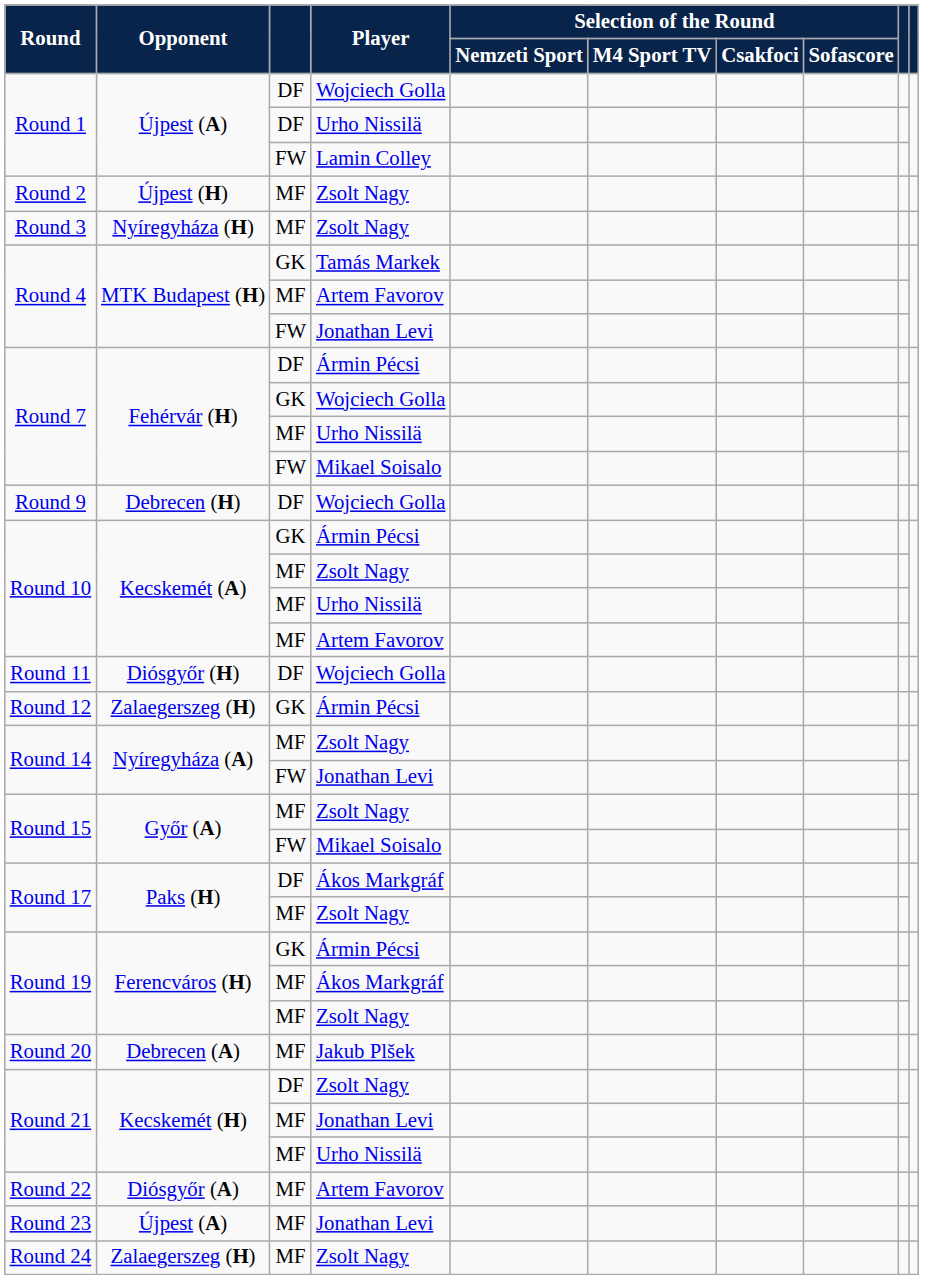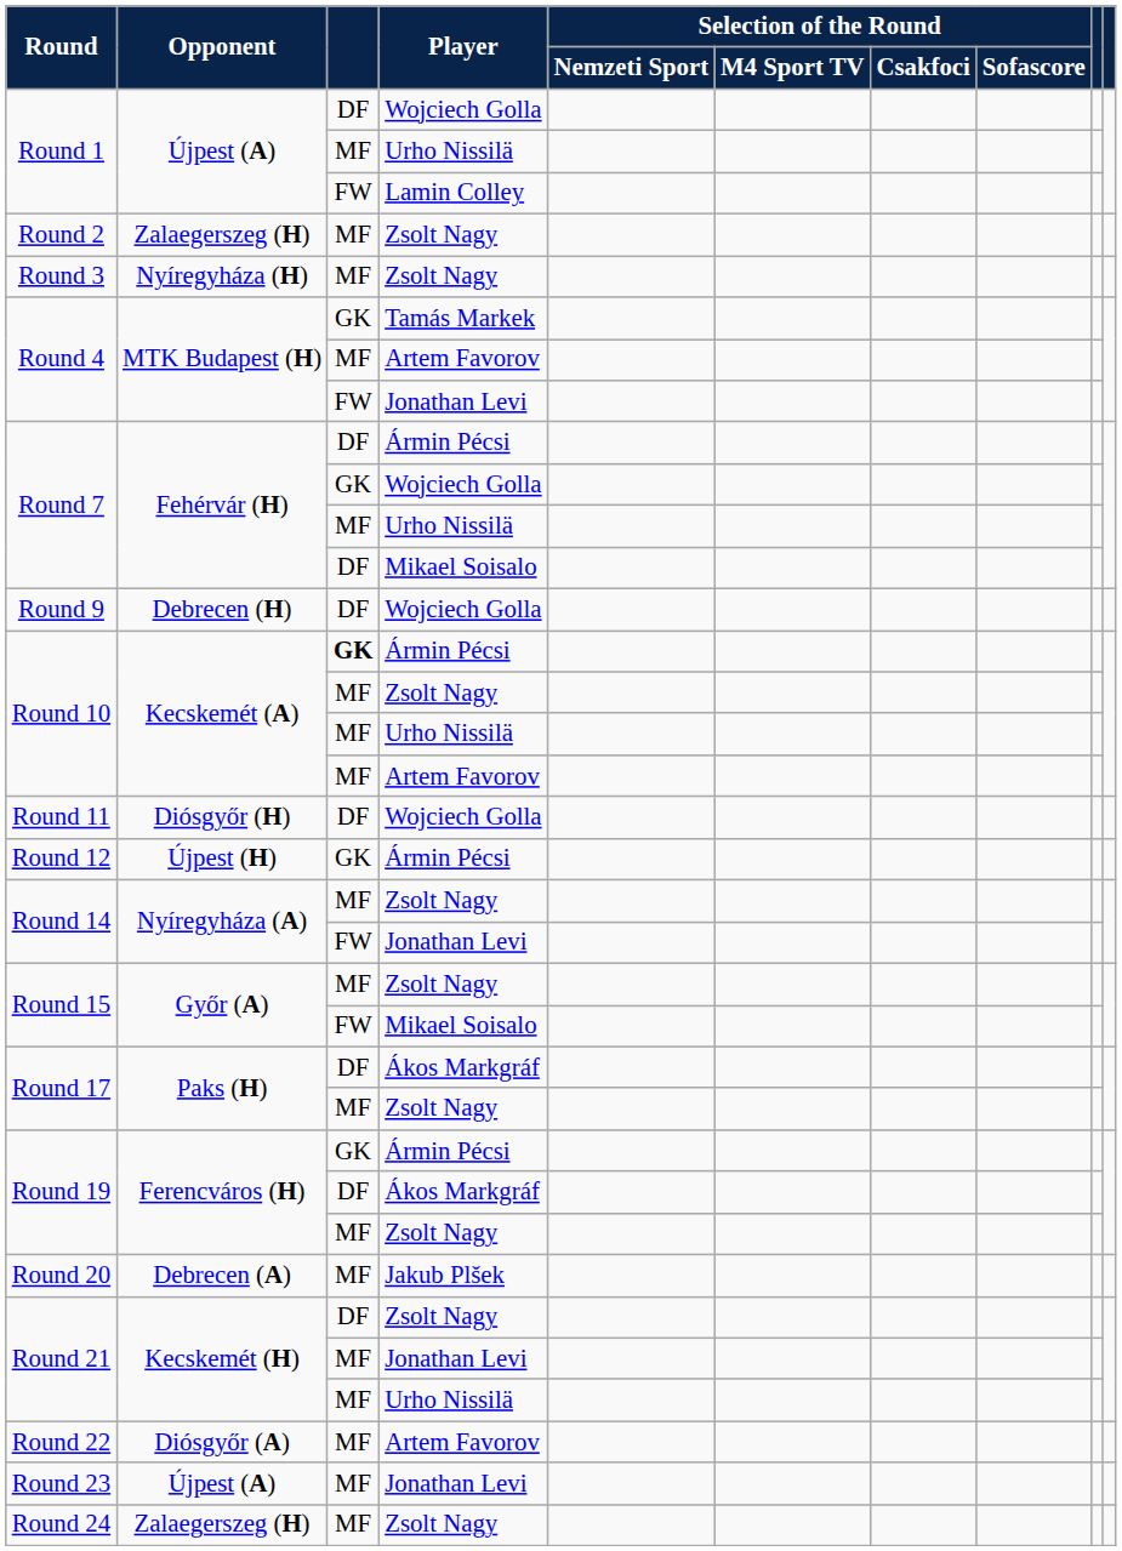 <table class="wikitable sortable sticky-header-multi" style="text-align:center; font-size:85%;">
 <tr>
 <th rowspan="2" style="background-color:#08244a; color:#ffffff;">Round</th>
 <th rowspan="2" style="background-color:#08244a; color:#ffffff;">Opponent</th>
 <th rowspan="2" style="background-color:#08244a; color:#ffffff;"></th>
 <th rowspan="2" style="background-color:#08244a; color:#ffffff;">Player</th>
 <th colspan="4" style="background-color:#08244a; color:#ffffff;">Selection of the Round</th>
 <th rowspan="2" style="background-color:#08244a; color:#ffffff;"></th>
 <th rowspan="2" style="background-color:#08244a; color:#ffffff;" class="unsortable"></th>
 </tr>
 <tr>
 <th style="background-color:#08244a; color:#ffffff;">Nemzeti Sport</th>
 <th style="background-color:#08244a; color:#ffffff;">M4 Sport TV</th>
 <th style="background-color:#08244a; color:#ffffff;">Csakfoci</th>
 <th style="background-color:#08244a; color:#ffffff;">Sofascore</th>
 </tr>
 <tr>
 <td rowspan="3"><a href='#'>Round 1</a></td>
 <td rowspan="3"><a href='#'>Újpest</a> (<strong>A</strong>)</td>
 <td>DF</td>
 <td style="text-align:left;" data-sort-value="Golla"> <a href='#'>Wojciech Golla</a></td>
 <td></td>
 <td></td>
 <td></td>
 <td></td>
 <td></td>
 <td rowspan="3"></td>
 </tr>
 <tr>
-<td>DF</td>
+<td>MF</td>
 <td style="text-align:left;" data-sort-value="Nissila"> <a href='#'>Urho Nissilä</a></td>
 <td></td>
 <td></td>
 <td></td>
 <td></td>
 <td></td>
 </tr>
 <tr>
 <td>FW</td>
 <td style="text-align:left;" data-sort-value="Colley"> <a href='#'>Lamin Colley</a></td>
 <td></td>
 <td></td>
 <td></td>
 <td></td>
 <td></td>
 </tr>
 <tr>
 <td><a href='#'>Round 2</a></td>
-<td><a href='#'>Újpest</a> (<strong>H</strong>)</td>
+<td><a href='#'>Zalaegerszeg</a> (<strong>H</strong>)</td>
 <td>MF</td>
 <td style="text-align:left;" data-sort-value="NagyZs"> <a href='#'>Zsolt Nagy</a></td>
 <td></td>
 <td></td>
 <td></td>
 <td></td>
 <td></td>
 <td></td>
 </tr>
 <tr>
 <td><a href='#'>Round 3</a></td>
 <td><a href='#'>Nyíregyháza</a> (<strong>H</strong>)</td>
 <td>MF</td>
 <td style="text-align:left;" data-sort-value="NagyZs"> <a href='#'>Zsolt Nagy</a></td>
 <td></td>
 <td></td>
 <td></td>
 <td></td>
 <td></td>
 <td></td>
 </tr>
 <tr>
 <td rowspan="3"><a href='#'>Round 4</a></td>
 <td rowspan="3"><a href='#'>MTK Budapest</a> (<strong>H</strong>)</td>
 <td>GK</td>
 <td style="text-align:left;" data-sort-value="Markek"> <a href='#'>Tamás Markek</a></td>
 <td></td>
 <td></td>
 <td></td>
 <td></td>
 <td></td>
 <td rowspan="3"></td>
 </tr>
 <tr>
 <td>MF</td>
 <td style="text-align:left;" data-sort-value="Favorov"> <a href='#'>Artem Favorov</a></td>
 <td></td>
 <td></td>
 <td></td>
 <td></td>
 <td></td>
 </tr>
 <tr>
 <td>FW</td>
 <td style="text-align:left;" data-sort-value="Levi"> <a href='#'>Jonathan Levi</a></td>
 <td></td>
 <td></td>
 <td></td>
 <td></td>
 <td></td>
 </tr>
 <tr>
 <td rowspan="4"><a href='#'>Round 7</a></td>
 <td rowspan="4"><a href='#'>Fehérvár</a> (<strong>H</strong>)</td>
 <td>DF</td>
 <td style="text-align:left;" data-sort-value="Pecsi"> <a href='#'>Ármin Pécsi</a></td>
 <td></td>
 <td></td>
 <td></td>
 <td></td>
 <td></td>
 <td rowspan="4"></td>
 </tr>
 <tr>
 <td>GK</td>
 <td style="text-align:left;" data-sort-value="Golla"> <a href='#'>Wojciech Golla</a></td>
 <td></td>
 <td></td>
 <td></td>
 <td></td>
 <td></td>
 </tr>
 <tr>
 <td>MF</td>
 <td style="text-align:left;" data-sort-value="Nissila"> <a href='#'>Urho Nissilä</a></td>
 <td></td>
 <td></td>
 <td></td>
 <td></td>
 <td></td>
 </tr>
 <tr>
-<td>FW</td>
+<td>DF</td>
 <td style="text-align:left;" data-sort-value="Soisalo"> <a href='#'>Mikael Soisalo</a></td>
 <td></td>
 <td></td>
 <td></td>
 <td></td>
 <td></td>
 </tr>
 <tr>
 <td><a href='#'>Round 9</a></td>
 <td><a href='#'>Debrecen</a> (<strong>H</strong>)</td>
 <td>DF</td>
 <td style="text-align:left;" data-sort-value="Golla"> <a href='#'>Wojciech Golla</a></td>
 <td></td>
 <td></td>
 <td></td>
 <td></td>
 <td></td>
 <td></td>
 </tr>
 <tr>
 <td rowspan="4"><a href='#'>Round 10</a></td>
 <td rowspan="4"><a href='#'>Kecskemét</a> (<strong>A</strong>)</td>
-<td>GK</td>
+<td><strong>GK</strong></td>
 <td style="text-align:left;" data-sort-value="Pecsi"> <a href='#'>Ármin Pécsi</a></td>
 <td></td>
 <td></td>
 <td></td>
 <td></td>
 <td></td>
 <td rowspan="4"></td>
 </tr>
 <tr>
 <td>MF</td>
 <td style="text-align:left;" data-sort-value="NagyZs"> <a href='#'>Zsolt Nagy</a></td>
 <td></td>
 <td></td>
 <td></td>
 <td></td>
 <td></td>
 </tr>
 <tr>
 <td>MF</td>
 <td style="text-align:left;" data-sort-value="Nissila"> <a href='#'>Urho Nissilä</a></td>
 <td></td>
 <td></td>
 <td></td>
 <td></td>
 <td></td>
 </tr>
 <tr>
 <td>MF</td>
 <td style="text-align:left;" data-sort-value="Favorov"> <a href='#'>Artem Favorov</a></td>
 <td></td>
 <td></td>
 <td></td>
 <td></td>
 <td></td>
 </tr>
 <tr>
 <td><a href='#'>Round 11</a></td>
 <td><a href='#'>Diósgyőr</a> (<strong>H</strong>)</td>
 <td>DF</td>
 <td style="text-align:left;" data-sort-value="Golla"> <a href='#'>Wojciech Golla</a></td>
 <td></td>
 <td></td>
 <td></td>
 <td></td>
 <td></td>
 <td></td>
 </tr>
 <tr>
 <td><a href='#'>Round 12</a></td>
-<td><a href='#'>Zalaegerszeg</a> (<strong>H</strong>)</td>
+<td><a href='#'>Újpest</a> (<strong>H</strong>)</td>
 <td>GK</td>
 <td style="text-align:left;" data-sort-value="Pecsi"> <a href='#'>Ármin Pécsi</a></td>
 <td></td>
 <td></td>
 <td></td>
 <td></td>
 <td></td>
 <td></td>
 </tr>
 <tr>
 <td rowspan="2"><a href='#'>Round 14</a></td>
 <td rowspan="2"><a href='#'>Nyíregyháza</a> (<strong>A</strong>)</td>
 <td>MF</td>
 <td style="text-align:left;" data-sort-value="NagyZs"> <a href='#'>Zsolt Nagy</a></td>
 <td></td>
 <td></td>
 <td></td>
 <td></td>
 <td></td>
 <td rowspan="2"></td>
 </tr>
 <tr>
 <td>FW</td>
 <td style="text-align:left;" data-sort-value="Levi"> <a href='#'>Jonathan Levi</a></td>
 <td></td>
 <td></td>
 <td></td>
 <td></td>
 <td></td>
 </tr>
 <tr>
 <td rowspan="2"><a href='#'>Round 15</a></td>
 <td rowspan="2"><a href='#'>Győr</a> (<strong>A</strong>)</td>
 <td>MF</td>
 <td style="text-align:left;" data-sort-value="NagyZs"> <a href='#'>Zsolt Nagy</a></td>
 <td></td>
 <td></td>
 <td></td>
 <td></td>
 <td></td>
 <td rowspan="2"></td>
 </tr>
 <tr>
 <td>FW</td>
 <td style="text-align:left;" data-sort-value="Soisalo"> <a href='#'>Mikael Soisalo</a></td>
 <td></td>
 <td></td>
 <td></td>
 <td></td>
 <td></td>
 </tr>
 <tr>
 <td rowspan="2"><a href='#'>Round 17</a></td>
 <td rowspan="2"><a href='#'>Paks</a> (<strong>H</strong>)</td>
 <td>DF</td>
 <td style="text-align:left;" data-sort-value="Markgraf"> <a href='#'>Ákos Markgráf</a></td>
 <td></td>
 <td></td>
 <td></td>
 <td></td>
 <td></td>
 <td rowspan="2"></td>
 </tr>
 <tr>
 <td>MF</td>
 <td style="text-align:left;" data-sort-value="NagyZs"> <a href='#'>Zsolt Nagy</a></td>
 <td></td>
 <td></td>
 <td></td>
 <td></td>
 <td></td>
 </tr>
 <tr>
 <td rowspan="3"><a href='#'>Round 19</a></td>
 <td rowspan="3"><a href='#'>Ferencváros</a> (<strong>H</strong>)</td>
 <td>GK</td>
 <td style="text-align:left;" data-sort-value="Pecsi"> <a href='#'>Ármin Pécsi</a></td>
 <td></td>
 <td></td>
 <td></td>
 <td></td>
 <td></td>
 <td rowspan="3"></td>
 </tr>
 <tr>
-<td>MF</td>
+<td>DF</td>
 <td style="text-align:left;" data-sort-value="Markgraf"> <a href='#'>Ákos Markgráf</a></td>
 <td></td>
 <td></td>
 <td></td>
 <td></td>
 <td></td>
 </tr>
 <tr>
 <td>MF</td>
 <td style="text-align:left;" data-sort-value="NagyZs"> <a href='#'>Zsolt Nagy</a></td>
 <td></td>
 <td></td>
 <td></td>
 <td></td>
 <td></td>
 </tr>
 <tr>
 <td><a href='#'>Round 20</a></td>
 <td><a href='#'>Debrecen</a> (<strong>A</strong>)</td>
 <td>MF</td>
 <td style="text-align:left;" data-sort-value="Plsek"> <a href='#'>Jakub Plšek</a></td>
 <td></td>
 <td></td>
 <td></td>
 <td></td>
 <td></td>
 <td></td>
 </tr>
 <tr>
 <td rowspan="3"><a href='#'>Round 21</a></td>
 <td rowspan="3"><a href='#'>Kecskemét</a> (<strong>H</strong>)</td>
 <td>DF</td>
 <td style="text-align:left;" data-sort-value="Nagy"> <a href='#'>Zsolt Nagy</a></td>
 <td></td>
 <td></td>
 <td></td>
 <td></td>
 <td></td>
 <td rowspan="3"></td>
 </tr>
 <tr>
 <td>MF</td>
 <td style="text-align:left;" data-sort-value="Levi"> <a href='#'>Jonathan Levi</a></td>
 <td></td>
 <td></td>
 <td></td>
 <td></td>
 <td></td>
 </tr>
 <tr>
 <td>MF</td>
 <td style="text-align:left;" data-sort-value="Nissila"> <a href='#'>Urho Nissilä</a></td>
 <td></td>
 <td></td>
 <td></td>
 <td></td>
 <td></td>
 </tr>
 <tr>
 <td><a href='#'>Round 22</a></td>
 <td><a href='#'>Diósgyőr</a> (<strong>A</strong>)</td>
 <td>MF</td>
 <td style="text-align:left;" data-sort-value="Favorov"> <a href='#'>Artem Favorov</a></td>
 <td></td>
 <td></td>
 <td></td>
 <td></td>
 <td></td>
 <td></td>
 </tr>
 <tr>
 <td><a href='#'>Round 23</a></td>
 <td><a href='#'>Újpest</a> (<strong>A</strong>)</td>
 <td>MF</td>
 <td style="text-align:left;" data-sort-value="Levi"> <a href='#'>Jonathan Levi</a></td>
 <td></td>
 <td></td>
 <td></td>
 <td></td>
 <td></td>
 <td></td>
 </tr>
 <tr>
 <td rowspan="1"><a href='#'>Round 24</a></td>
 <td rowspan="1"><a href='#'>Zalaegerszeg</a> (<strong>H</strong>)</td>
 <td>MF</td>
 <td style="text-align:left;" data-sort-value="Nagy"> <a href='#'>Zsolt Nagy</a></td>
 <td></td>
 <td></td>
 <td></td>
 <td></td>
 <td></td>
 <td rowspan="1"></td>
 </tr>
 <tr>
 </tr>
 </table>
